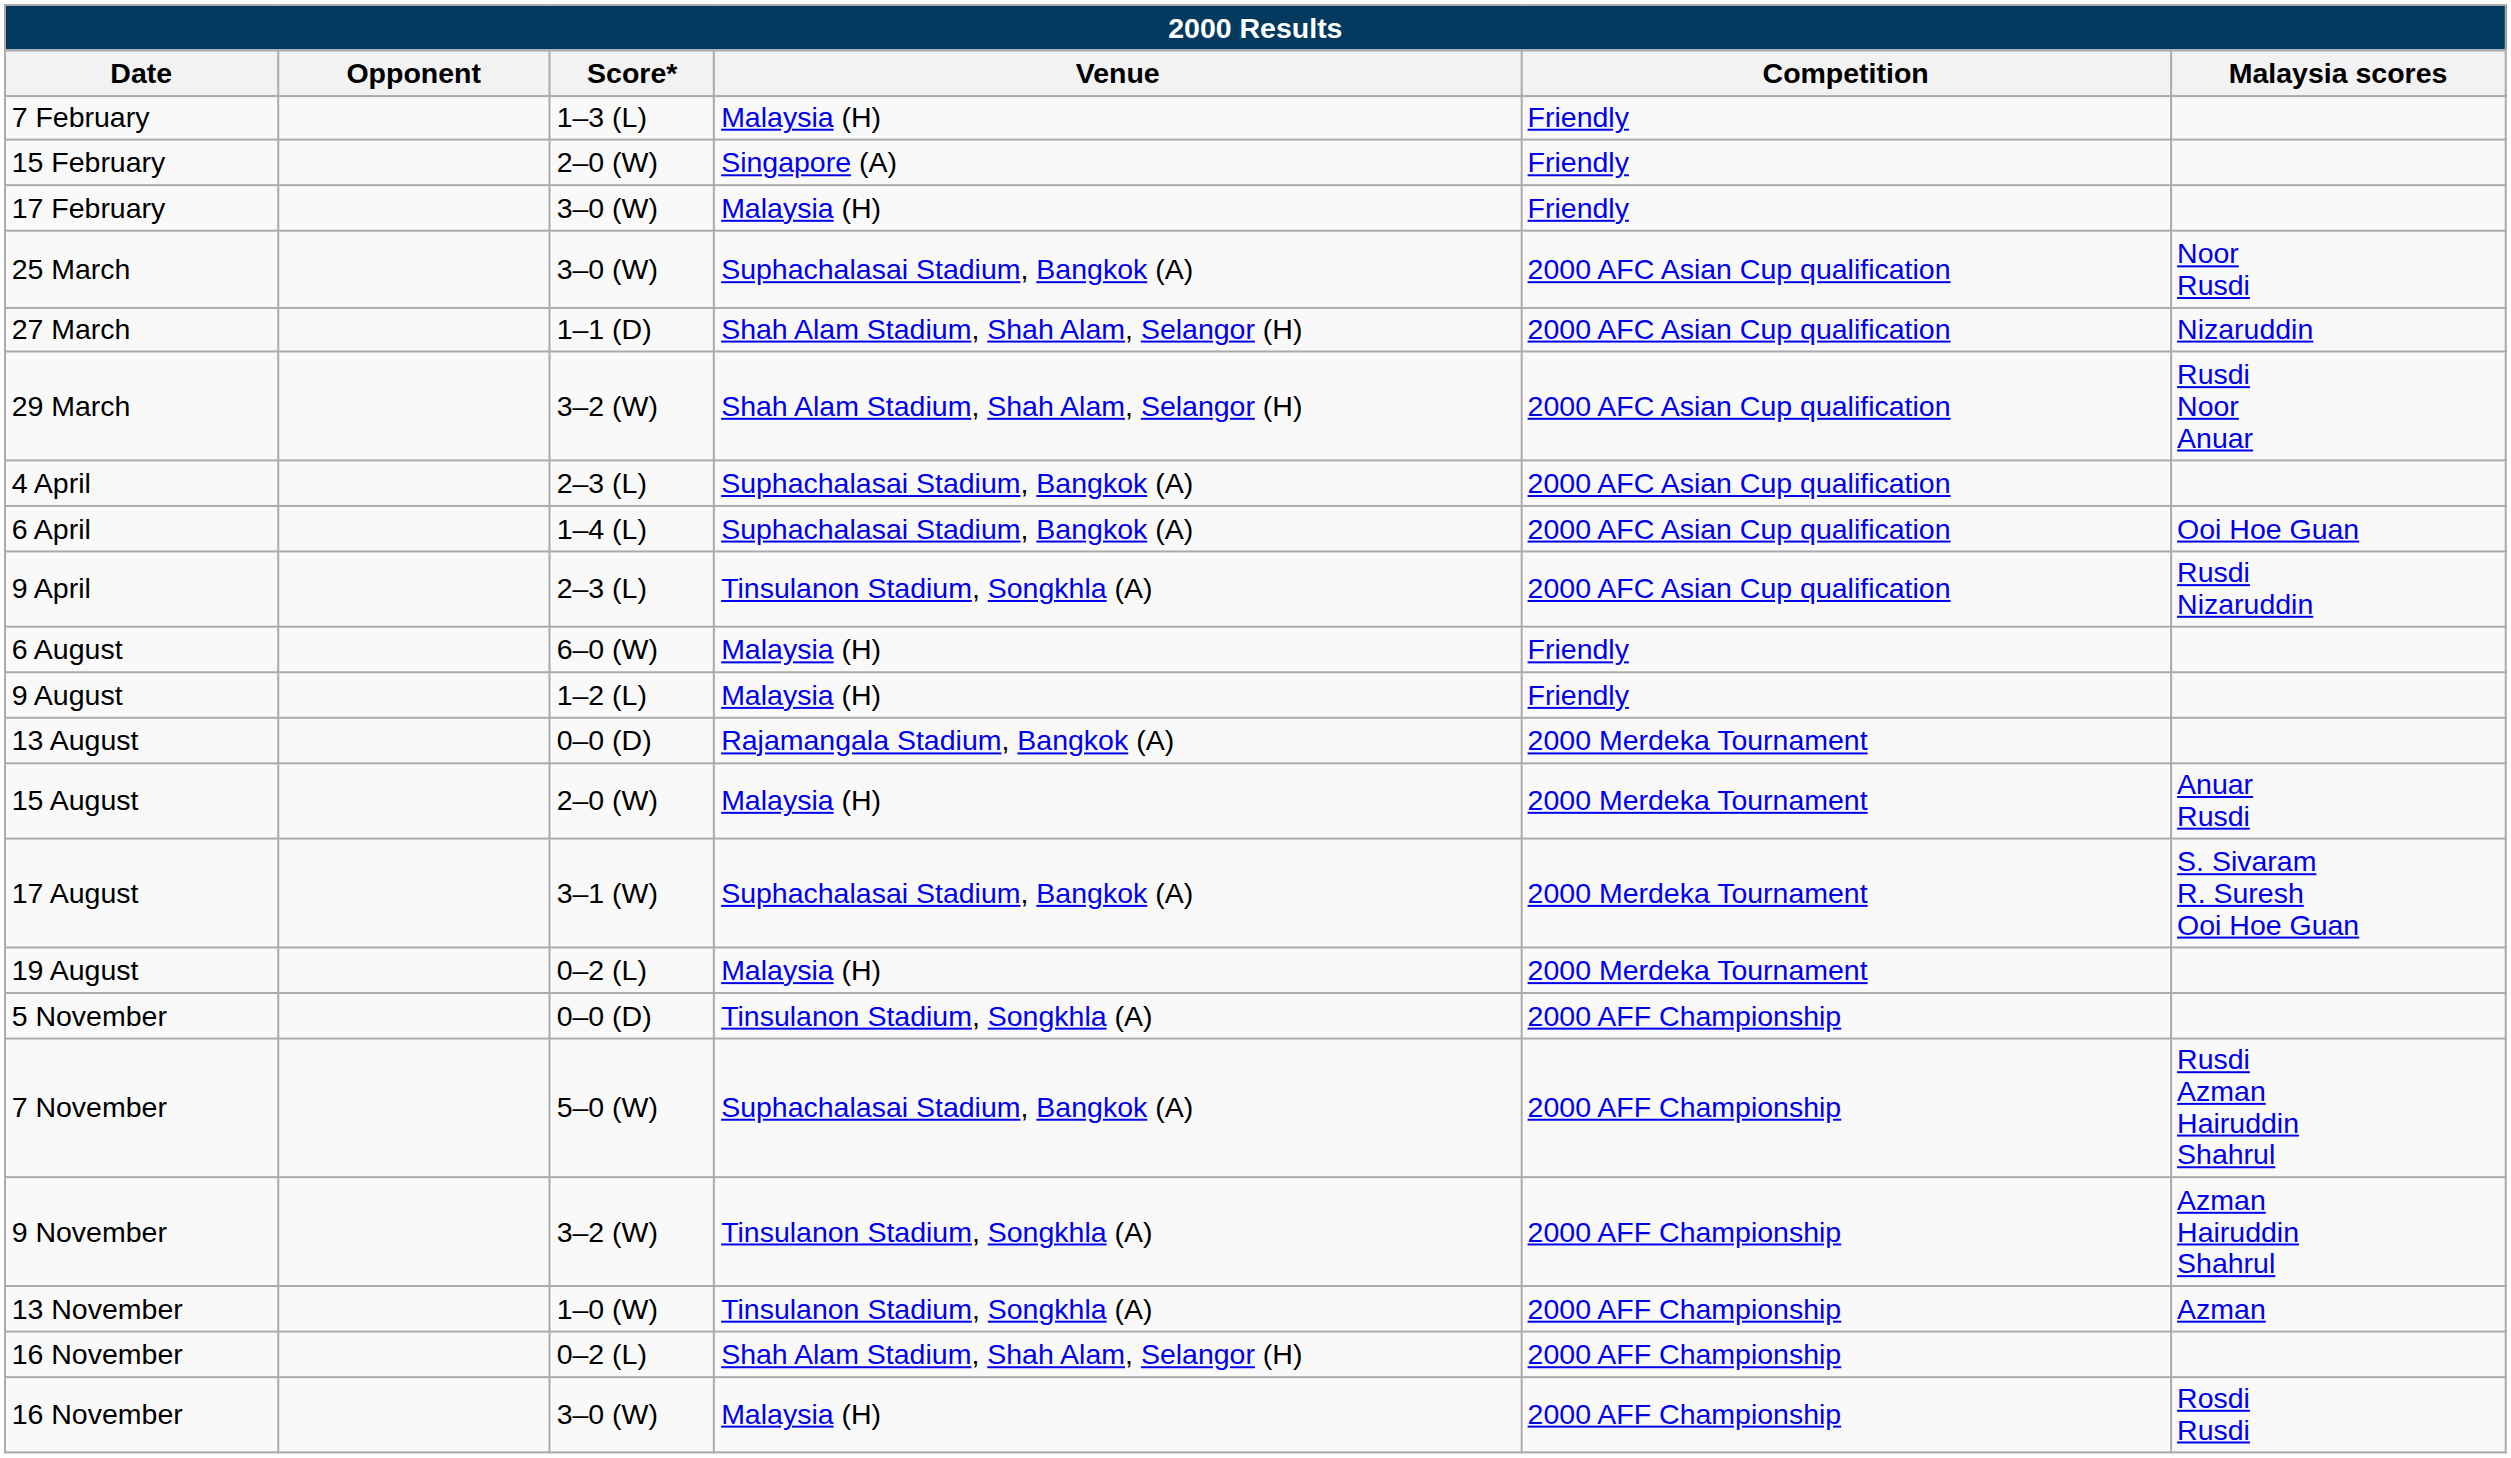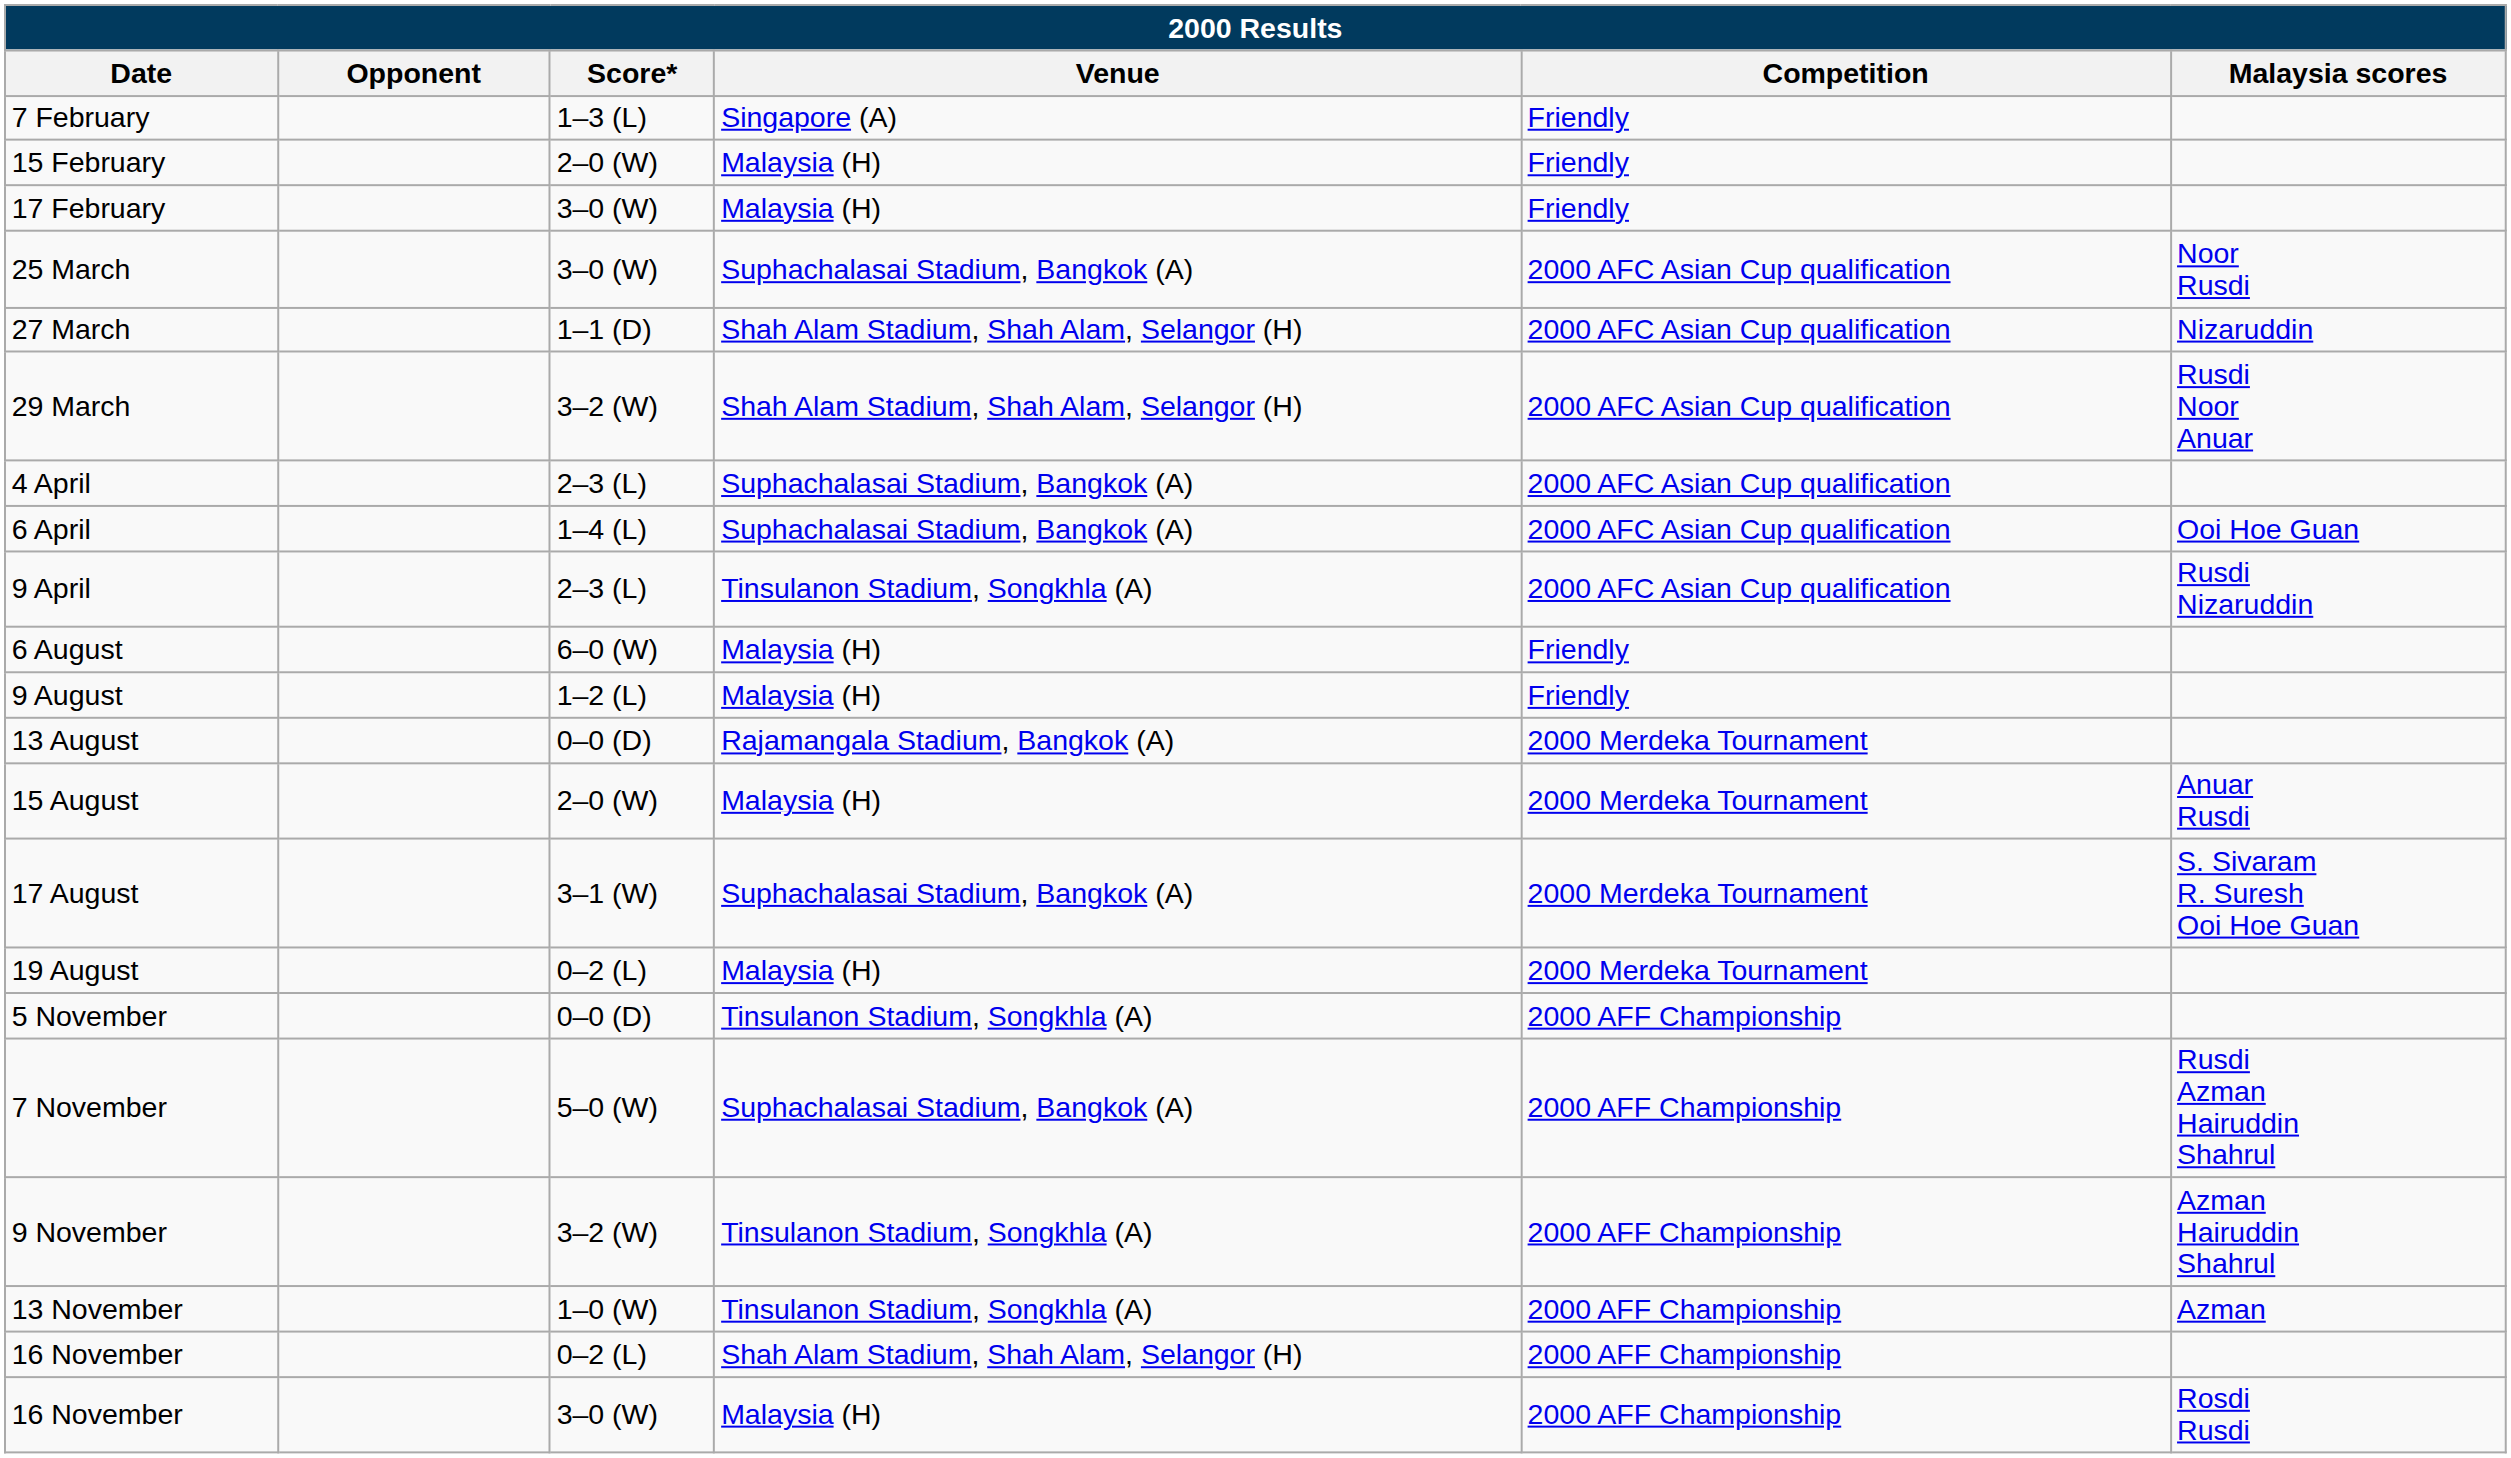 <table class="wikitable" width=100% style="text-align:left;font-size:90%;">
 <tr>
 <th colspan=9 style="background: #013A5E; color: #FFFFFF;">2000 Results</th>
 </tr>
 <tr>
 <th width=80>Date</th>
 <th width=80>Opponent</th>
 <th width=20>Score*</th>
 <th width=250>Venue</th>
 <th width=200>Competition</th>
 <th width=100>Malaysia scores</th>
 </tr>
 <tr>
 <td>7 February</td>
 <td></td>
 <td>1–3 (L)</td>
-<td><a href='#'>Malaysia</a> (H)</td>
+<td><a href='#'>Singapore</a> (A)</td>
 <td><a href='#'>Friendly</a></td>
 <td></td>
 </tr>
 <tr>
 <td>15 February</td>
 <td></td>
 <td>2–0 (W)</td>
-<td><a href='#'>Singapore</a> (A)</td>
+<td><a href='#'>Malaysia</a> (H)</td>
 <td><a href='#'>Friendly</a></td>
 <td></td>
 </tr>
 <tr>
 <td>17 February</td>
 <td></td>
 <td>3–0 (W)</td>
 <td><a href='#'>Malaysia</a> (H)</td>
 <td><a href='#'>Friendly</a></td>
 <td></td>
 </tr>
 <tr>
 <td>25 March</td>
 <td></td>
 <td>3–0 (W)</td>
 <td><a href='#'>Suphachalasai Stadium</a>, <a href='#'>Bangkok</a> (A)</td>
 <td><a href='#'>2000 AFC Asian Cup qualification</a></td>
 <td><a href='#'>Noor</a> <br><a href='#'>Rusdi</a> </td>
 </tr>
 <tr>
 <td>27 March</td>
 <td></td>
 <td>1–1 (D)</td>
 <td><a href='#'>Shah Alam Stadium</a>, <a href='#'>Shah Alam</a>, <a href='#'>Selangor</a> (H)</td>
 <td><a href='#'>2000 AFC Asian Cup qualification</a></td>
 <td><a href='#'>Nizaruddin</a> </td>
 </tr>
 <tr>
 <td>29 March</td>
 <td></td>
 <td>3–2 (W)</td>
 <td><a href='#'>Shah Alam Stadium</a>, <a href='#'>Shah Alam</a>, <a href='#'>Selangor</a> (H)</td>
 <td><a href='#'>2000 AFC Asian Cup qualification</a></td>
 <td><a href='#'>Rusdi</a> <br><a href='#'>Noor</a> <br><a href='#'>Anuar</a> </td>
 </tr>
 <tr>
 <td>4 April</td>
 <td></td>
 <td>2–3 (L)</td>
 <td><a href='#'>Suphachalasai Stadium</a>, <a href='#'>Bangkok</a> (A)</td>
 <td><a href='#'>2000 AFC Asian Cup qualification</a></td>
 <td></td>
 </tr>
 <tr>
 <td>6 April</td>
 <td></td>
 <td>1–4 (L)</td>
 <td><a href='#'>Suphachalasai Stadium</a>, <a href='#'>Bangkok</a> (A)</td>
 <td><a href='#'>2000 AFC Asian Cup qualification</a></td>
 <td><a href='#'>Ooi Hoe Guan</a> </td>
 </tr>
 <tr>
 <td>9 April</td>
 <td></td>
 <td>2–3 (L)</td>
 <td><a href='#'>Tinsulanon Stadium</a>, <a href='#'>Songkhla</a> (A)</td>
 <td><a href='#'>2000 AFC Asian Cup qualification</a></td>
 <td><a href='#'>Rusdi</a> <br><a href='#'>Nizaruddin</a> </td>
 </tr>
 <tr>
 <td>6 August</td>
 <td></td>
 <td>6–0 (W)</td>
 <td><a href='#'>Malaysia</a> (H)</td>
 <td><a href='#'>Friendly</a></td>
 <td></td>
 </tr>
 <tr>
 <td>9 August</td>
 <td></td>
 <td>1–2 (L)</td>
 <td><a href='#'>Malaysia</a> (H)</td>
 <td><a href='#'>Friendly</a></td>
 <td></td>
 </tr>
 <tr>
 <td>13 August</td>
 <td></td>
 <td>0–0 (D)</td>
 <td><a href='#'>Rajamangala Stadium</a>, <a href='#'>Bangkok</a> (A)</td>
 <td><a href='#'>2000 Merdeka Tournament</a></td>
 <td></td>
 </tr>
 <tr>
 <td>15 August</td>
 <td></td>
 <td>2–0 (W)</td>
 <td><a href='#'>Malaysia</a> (H)</td>
 <td><a href='#'>2000 Merdeka Tournament</a></td>
 <td><a href='#'>Anuar</a> <br><a href='#'>Rusdi</a> </td>
 </tr>
 <tr>
 <td>17 August</td>
 <td></td>
 <td>3–1 (W)</td>
 <td><a href='#'>Suphachalasai Stadium</a>, <a href='#'>Bangkok</a> (A)</td>
 <td><a href='#'>2000 Merdeka Tournament</a></td>
 <td><a href='#'>S. Sivaram</a> <br><a href='#'>R. Suresh</a> <br><a href='#'>Ooi Hoe Guan</a> </td>
 </tr>
 <tr>
 <td>19 August</td>
 <td></td>
 <td>0–2 (L)</td>
 <td><a href='#'>Malaysia</a> (H)</td>
 <td><a href='#'>2000 Merdeka Tournament</a></td>
 <td></td>
 </tr>
 <tr>
 <td>5 November</td>
 <td></td>
 <td>0–0 (D)</td>
 <td><a href='#'>Tinsulanon Stadium</a>, <a href='#'>Songkhla</a> (A)</td>
 <td><a href='#'>2000 AFF Championship</a></td>
 <td></td>
 </tr>
 <tr>
 <td>7 November</td>
 <td></td>
 <td>5–0 (W)</td>
 <td><a href='#'>Suphachalasai Stadium</a>, <a href='#'>Bangkok</a> (A)</td>
 <td><a href='#'>2000 AFF Championship</a></td>
 <td><a href='#'>Rusdi</a> <br><a href='#'>Azman</a> <br><a href='#'>Hairuddin</a> <br><a href='#'>Shahrul</a> </td>
 </tr>
 <tr>
 <td>9 November</td>
 <td></td>
 <td>3–2 (W)</td>
 <td><a href='#'>Tinsulanon Stadium</a>, <a href='#'>Songkhla</a> (A)</td>
 <td><a href='#'>2000 AFF Championship</a></td>
 <td><a href='#'>Azman</a> <br><a href='#'>Hairuddin</a> <br><a href='#'>Shahrul</a> </td>
 </tr>
 <tr>
 <td>13 November</td>
 <td></td>
 <td>1–0 (W)</td>
 <td><a href='#'>Tinsulanon Stadium</a>, <a href='#'>Songkhla</a> (A)</td>
 <td><a href='#'>2000 AFF Championship</a></td>
 <td><a href='#'>Azman</a> </td>
 </tr>
 <tr>
 <td>16 November</td>
 <td></td>
 <td>0–2 (L)</td>
 <td><a href='#'>Shah Alam Stadium</a>, <a href='#'>Shah Alam</a>, <a href='#'>Selangor</a> (H)</td>
 <td><a href='#'>2000 AFF Championship</a></td>
 <td></td>
 </tr>
 <tr>
 <td>16 November</td>
 <td></td>
 <td>3–0 (W)</td>
 <td><a href='#'>Malaysia</a> (H)</td>
 <td><a href='#'>2000 AFF Championship</a></td>
 <td><a href='#'>Rosdi</a> <br><a href='#'>Rusdi</a> </td>
 </tr>
 </table>
